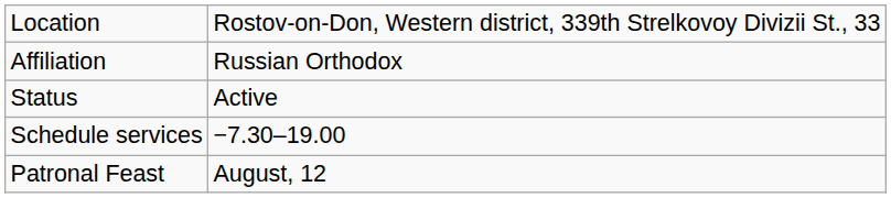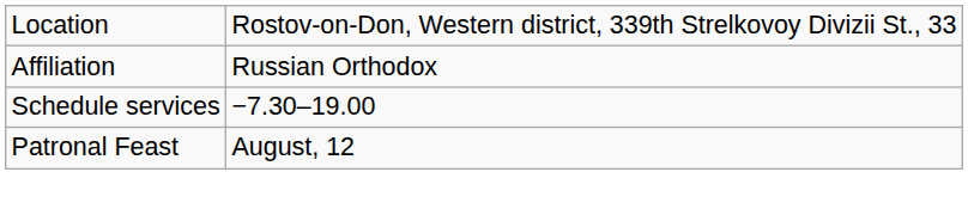 <table class="wikitable">
 <tr>
 <td>Location</td>
 <td>Rostov-on-Don, Western district, 339th Strelkovoy Divizii St., 33</td>
 </tr>
 <tr>
 <td>Affiliation</td>
 <td>Russian Orthodox</td>
 </tr>
 <tr>
-<td>Status</td>
-<td>Active</td>
-</tr>
-<tr>
 <td>Schedule services</td>
 <td>−7.30–19.00</td>
 </tr>
 <tr>
 <td>Patronal Feast</td>
 <td>August, 12</td>
 </tr>
 </table>
